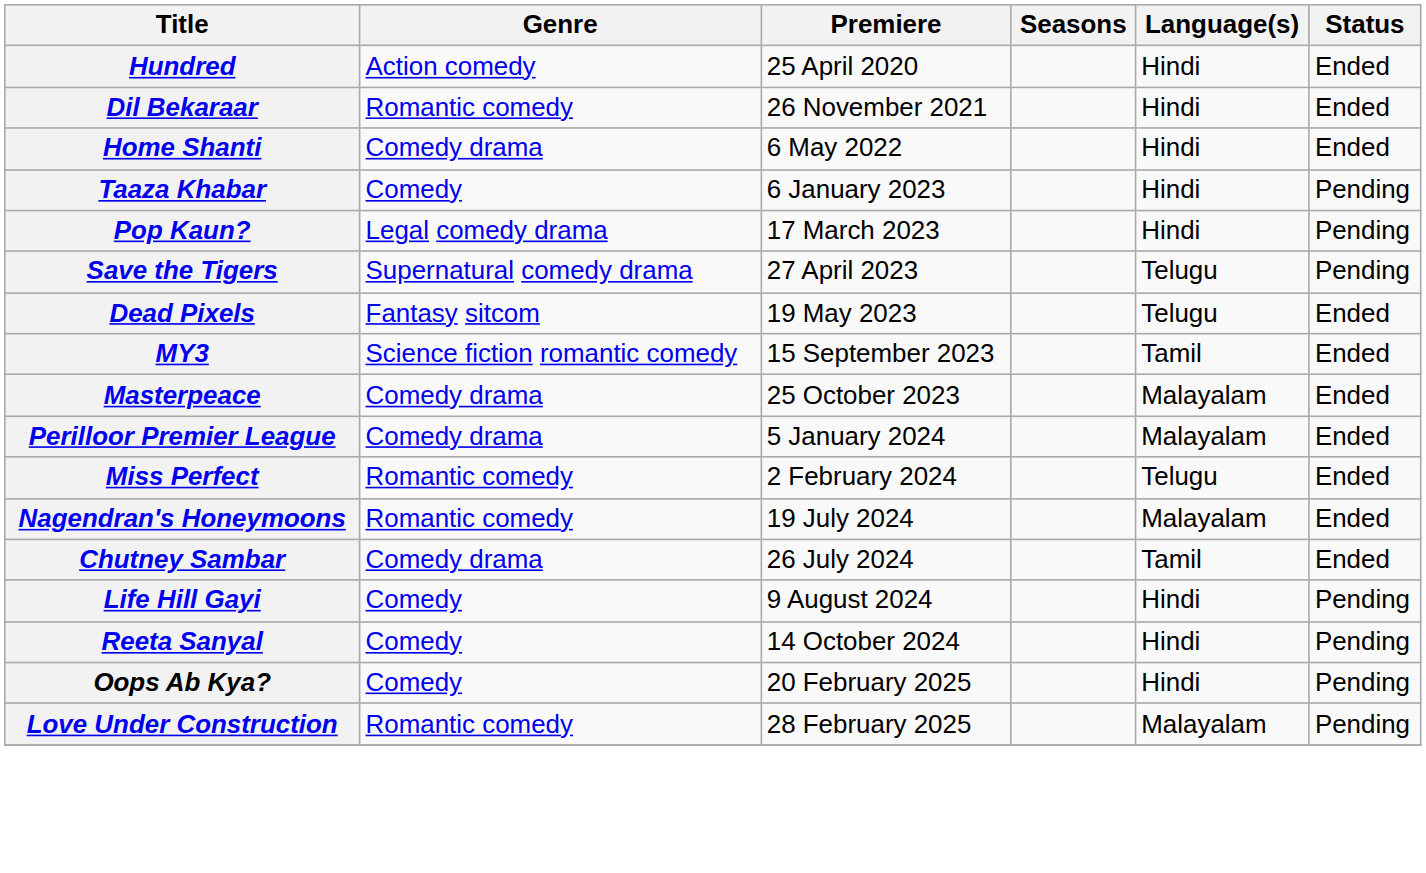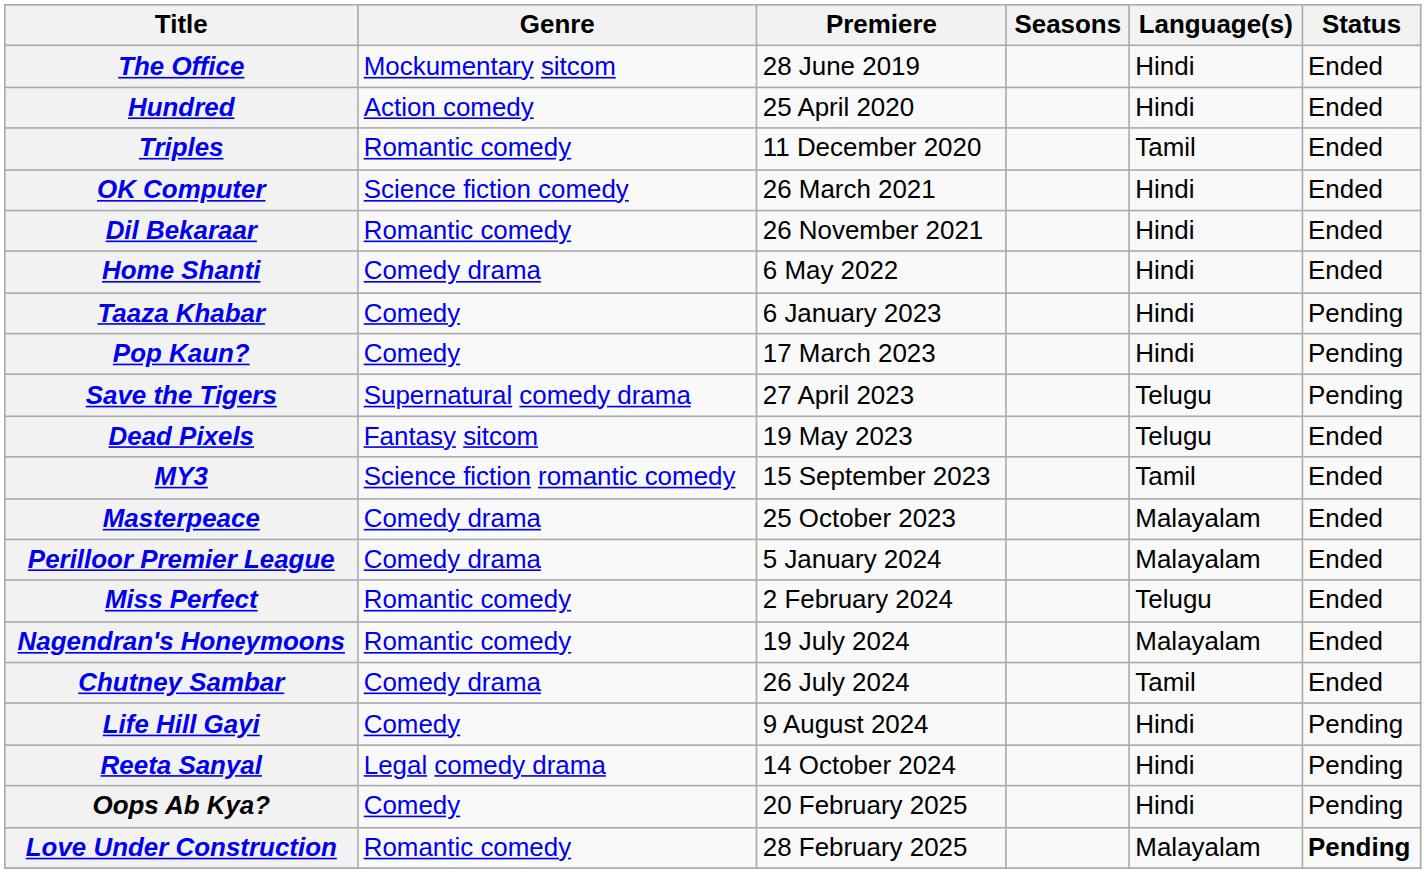 <table class="wikitable plainrowheaders sortable" style="width:99%;">
 <tr>
 <th>Title</th>
 <th>Genre</th>
 <th>Premiere</th>
 <th>Seasons</th>
 <th>Language(s)</th>
 <th>Status</th>
 </tr>
 <tr>
+<th scope="row"><em><a href='#'>The Office</a></em></th>
+<td><a href='#'>Mockumentary</a> <a href='#'>sitcom</a></td>
+<td>28 June 2019</td>
+<td></td>
+<td>Hindi</td>
+<td>Ended</td>
+</tr>
+<tr>
 <th scope="row"><em><a href='#'>Hundred</a></em></th>
 <td><a href='#'>Action comedy</a></td>
 <td>25 April 2020</td>
+<td></td>
+<td>Hindi</td>
+<td>Ended</td>
+</tr>
+<tr>
+<th scope="row"><em><a href='#'>Triples</a> </em></th>
+<td><a href='#'>Romantic comedy</a></td>
+<td>11 December 2020</td>
+<td></td>
+<td>Tamil</td>
+<td>Ended</td>
+</tr>
+<tr>
+<th scope="row"><em><a href='#'>OK Computer</a> </em></th>
+<td><a href='#'>Science fiction comedy</a></td>
+<td>26 March 2021</td>
 <td></td>
 <td>Hindi</td>
 <td>Ended</td>
 </tr>
 <tr>
 <th scope="row"><em><a href='#'>Dil Bekaraar</a></em></th>
 <td><a href='#'>Romantic comedy</a></td>
 <td>26 November 2021</td>
 <td></td>
 <td>Hindi</td>
 <td>Ended</td>
 </tr>
 <tr>
 <th scope="row"><em><a href='#'>Home Shanti</a></em></th>
 <td><a href='#'>Comedy drama</a></td>
 <td>6 May 2022</td>
 <td></td>
 <td>Hindi</td>
 <td>Ended</td>
 </tr>
 <tr>
 <th scope="row"><em><a href='#'>Taaza Khabar</a></em></th>
 <td><a href='#'>Comedy</a></td>
 <td>6 January 2023</td>
 <td></td>
 <td>Hindi</td>
 <td>Pending</td>
 </tr>
 <tr>
 <th scope="row"><em><a href='#'>Pop Kaun?</a></em></th>
-<td><a href='#'>Legal</a> <a href='#'>comedy drama</a></td>
+<td><a href='#'>Comedy</a></td>
 <td>17 March 2023</td>
 <td></td>
 <td>Hindi</td>
 <td>Pending</td>
 </tr>
 <tr>
 <th scope="row"><em><a href='#'>Save the Tigers</a></em></th>
 <td><a href='#'>Supernatural</a> <a href='#'>comedy drama</a></td>
 <td>27 April 2023</td>
 <td></td>
 <td>Telugu</td>
 <td>Pending</td>
 </tr>
 <tr>
 <th scope="row"><em><a href='#'>Dead Pixels</a></em></th>
 <td><a href='#'>Fantasy</a> <a href='#'>sitcom</a></td>
 <td>19 May 2023</td>
 <td></td>
 <td>Telugu</td>
 <td>Ended</td>
 </tr>
 <tr>
 <th scope="row"><em><a href='#'>MY3</a></em></th>
 <td><a href='#'>Science fiction</a> <a href='#'>romantic comedy</a></td>
 <td>15 September 2023</td>
 <td></td>
 <td>Tamil</td>
 <td>Ended</td>
 </tr>
 <tr>
 <th scope="row"><em><a href='#'>Masterpeace</a></em></th>
 <td><a href='#'>Comedy drama</a></td>
 <td>25 October 2023</td>
 <td></td>
 <td>Malayalam</td>
 <td>Ended</td>
 </tr>
 <tr>
 <th scope="row"><em><a href='#'>Perilloor Premier League</a></em></th>
 <td><a href='#'>Comedy drama</a></td>
 <td>5 January 2024</td>
 <td></td>
 <td>Malayalam</td>
 <td>Ended</td>
 </tr>
 <tr>
 <th scope="row"><em><a href='#'>Miss Perfect</a></em></th>
 <td><a href='#'>Romantic comedy</a></td>
 <td>2 February 2024</td>
 <td></td>
 <td>Telugu</td>
 <td>Ended</td>
 </tr>
 <tr>
 <th scope="row"><em><a href='#'>Nagendran's Honeymoons</a></em></th>
 <td><a href='#'>Romantic comedy</a></td>
 <td>19 July 2024</td>
 <td></td>
 <td>Malayalam</td>
 <td>Ended</td>
 </tr>
 <tr>
 <th scope="row"><em><a href='#'>Chutney Sambar</a></em></th>
 <td><a href='#'>Comedy drama</a></td>
 <td>26 July 2024</td>
 <td></td>
 <td>Tamil</td>
 <td>Ended</td>
 </tr>
 <tr>
 <th scope="row"><em><a href='#'>Life Hill Gayi</a></em></th>
 <td><a href='#'>Comedy</a></td>
 <td>9 August 2024</td>
 <td></td>
 <td>Hindi</td>
 <td>Pending</td>
 </tr>
 <tr>
 <th scope="row"><em><a href='#'>Reeta Sanyal</a></em></th>
-<td><a href='#'>Comedy</a></td>
+<td><a href='#'>Legal</a> <a href='#'>comedy drama</a></td>
 <td>14 October 2024</td>
 <td></td>
 <td>Hindi</td>
 <td>Pending</td>
 </tr>
 <tr>
 <th scope="row"><em>Oops Ab Kya?</em></th>
 <td><a href='#'>Comedy</a></td>
 <td>20 February 2025</td>
 <td></td>
 <td>Hindi</td>
 <td>Pending</td>
 </tr>
 <tr>
 <th scope="row"><em><a href='#'>Love Under Construction</a></em></th>
 <td><a href='#'>Romantic comedy</a></td>
 <td>28 February 2025</td>
 <td></td>
 <td>Malayalam</td>
-<td>Pending</td>
+<td><strong>Pending</strong></td>
 </tr>
 <tr>
 </tr>
 </table>
